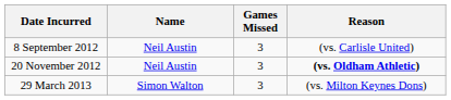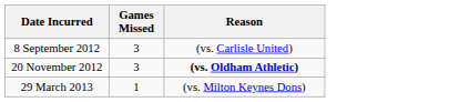 <table class="wikitable" style="font-size: 90%; text-align: center;">
 <tr>
 <th width=120>Date Incurred</th>
-<th width=150>Name</th>
 <th width=60>Games Missed</th>
 <th width=190>Reason</th>
 </tr>
 <tr>
 <td>8 September 2012</td>
-<td><a href='#'>Neil Austin</a></td>
 <td>3</td>
 <td> (vs. <a href='#'>Carlisle United</a>)</td>
 </tr>
 <tr>
 <td>20 November 2012</td>
-<td><a href='#'>Neil Austin</a></td>
 <td>3</td>
 <td><strong> (vs. <a href='#'>Oldham Athletic</a>)</strong></td>
 </tr>
 <tr>
 <td>29 March 2013</td>
-<td><a href='#'>Simon Walton</a></td>
-<td>3</td>
+<td>1</td>
 <td> (vs. <a href='#'>Milton Keynes Dons</a>)</td>
 </tr>
 </table>
